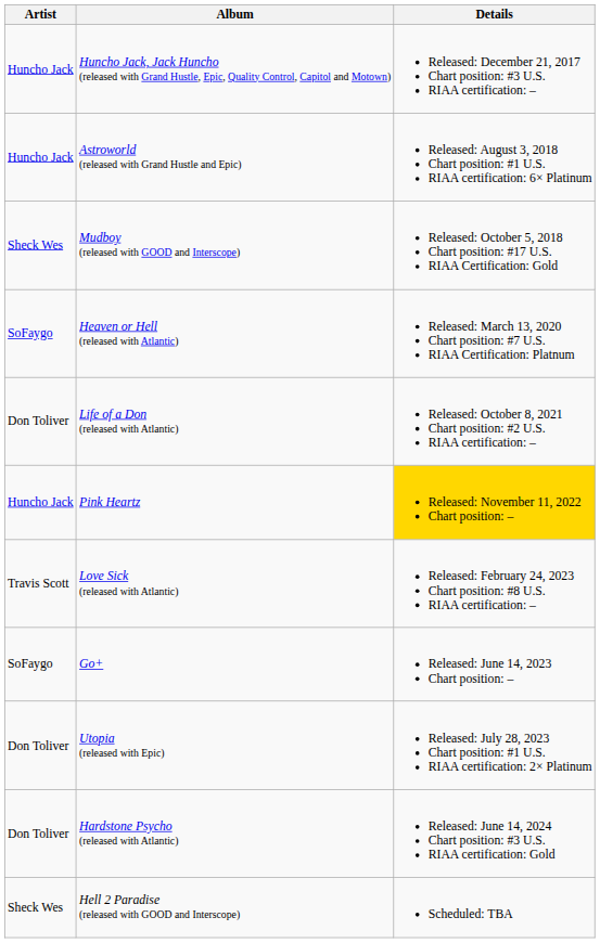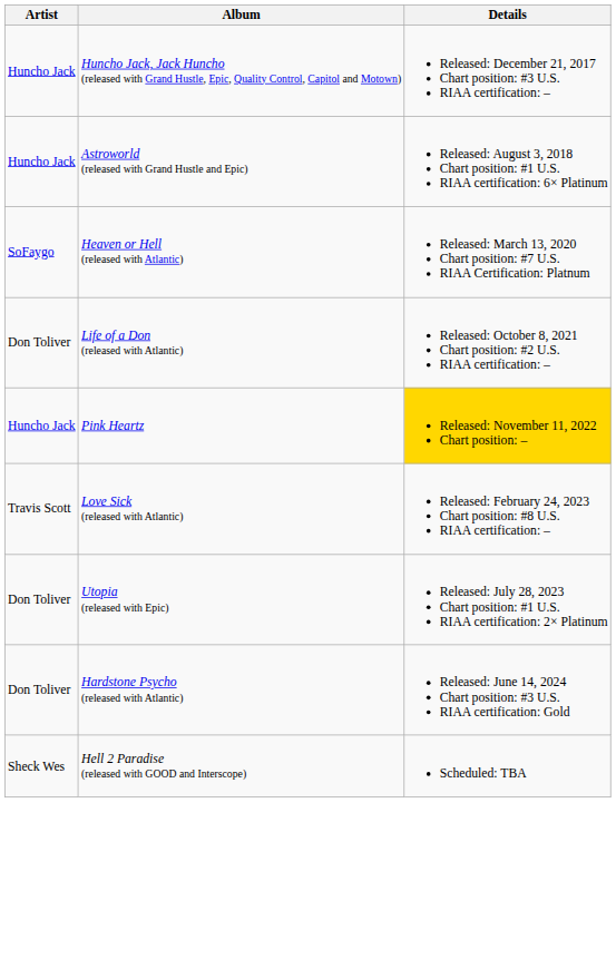 <table class="wikitable sortable">
 <tr>
 <th>Artist</th>
 <th>Album</th>
 <th class="unsortable">Details</th>
 </tr>
 <tr>
 <td><a href='#'>Huncho Jack</a></td>
 <td><em><a href='#'>Huncho Jack, Jack Huncho</a></em><br><small>(released with <a href='#'>Grand Hustle</a>, <a href='#'>Epic</a>, <a href='#'>Quality Control</a>, <a href='#'>Capitol</a> and <a href='#'>Motown</a>)</small></td>
 <td><br><ul><li>Released: December 21, 2017</li><li>Chart position: #3 U.S.</li><li>RIAA certification: –</li></ul></td>
 </tr>
 <tr>
 <td><a href='#'>Huncho Jack</a></td>
 <td><em><a href='#'>Astroworld</a></em><br><small>(released with Grand Hustle and Epic)</small></td>
 <td><br><ul><li>Released: August 3, 2018</li><li>Chart position: #1 U.S.</li><li>RIAA certification: 6× Platinum</li></ul></td>
-</tr>
-<tr>
-<td><a href='#'>Sheck Wes</a></td>
-<td><em><a href='#'>Mudboy</a></em><br><small>(released with <a href='#'>GOOD</a> and <a href='#'>Interscope</a>)</small></td>
-<td><br><ul><li>Released: October 5, 2018</li><li>Chart position: #17 U.S.</li><li>RIAA Certification: Gold</li></ul></td>
 </tr>
 <tr>
 <td><a href='#'>SoFaygo</a></td>
 <td><em><a href='#'>Heaven or Hell</a></em><br><small>(released with <a href='#'>Atlantic</a>)</small></td>
 <td><br><ul><li>Released: March 13, 2020</li><li>Chart position: #7 U.S.</li><li>RIAA Certification: Platnum</li></ul></td>
 </tr>
 <tr>
 <td>Don Toliver</td>
 <td><em><a href='#'>Life of a Don</a></em><br><small>(released with Atlantic)</small></td>
 <td><br><ul><li>Released: October 8, 2021</li><li>Chart position: #2 U.S.</li><li>RIAA certification: –</li></ul></td>
 </tr>
 <tr>
 <td><a href='#'>Huncho Jack</a></td>
 <td><em><a href='#'>Pink Heartz</a></em></td>
 <td style="background: gold;"><br><ul><li>Released: November 11, 2022</li><li>Chart position: –</li></ul></td>
 </tr>
 <tr>
 <td>Travis Scott</td>
 <td><em><a href='#'>Love Sick</a></em><br><small>(released with Atlantic)</small></td>
 <td><br><ul><li>Released: February 24, 2023</li><li>Chart position: #8 U.S.</li><li>RIAA certification: –</li></ul></td>
 </tr>
 <tr>
-<td>SoFaygo</td>
-<td><em><a href='#'>Go+</a></em></td>
-<td><br><ul><li>Released: June 14, 2023</li><li>Chart position: –</li></ul></td>
-</tr>
-<tr>
 <td>Don Toliver</td>
 <td><em><a href='#'>Utopia</a></em><br><small>(released with Epic)</small></td>
 <td><br><ul><li>Released: July 28, 2023</li><li>Chart position: #1 U.S.</li><li>RIAA certification: 2× Platinum</li></ul></td>
 </tr>
 <tr>
 <td>Don Toliver</td>
 <td><em><a href='#'>Hardstone Psycho</a></em><br><small>(released with Atlantic)</small></td>
 <td><br><ul><li>Released: June 14, 2024</li><li>Chart position: #3 U.S. </li><li>RIAA certification: Gold</li></ul></td>
 </tr>
 <tr>
 <td>Sheck Wes</td>
 <td><em>Hell 2 Paradise</em><br><small>(released with GOOD and Interscope)</small></td>
 <td><br><ul><li>Scheduled: TBA</li></ul></td>
 </tr>
 </table>
